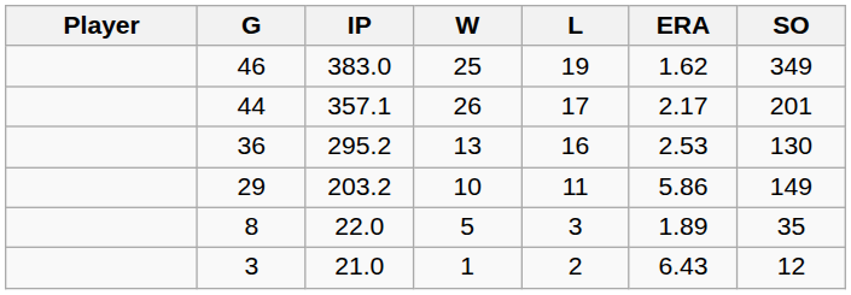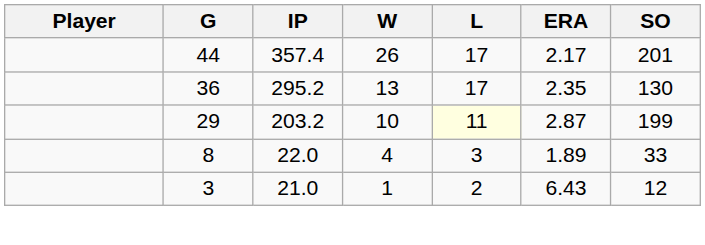 <table class="wikitable sortable">
 <tr>
 <th bgcolor="#DDDDFF" width="16%">Player</th>
 <th bgcolor="#DDDDFF" width="9%">G</th>
 <th bgcolor="#DDDDFF" width="9%">IP</th>
 <th bgcolor="#DDDDFF" width="9%">W</th>
 <th bgcolor="#DDDDFF" width="9%">L</th>
 <th bgcolor="#DDDDFF" width="9%">ERA</th>
 <th bgcolor="#DDDDFF" width="9%">SO</th>
 </tr>
 <tr align="center">
 <td></td>
-<td>46</td>
-<td>383.0</td>
-<td>25</td>
-<td>19</td>
-<td>1.62</td>
-<td>349</td>
-</tr>
-<tr align="center">
-<td></td>
 <td>44</td>
-<td>357.1</td>
+<td>357.4</td>
 <td>26</td>
 <td>17</td>
 <td>2.17</td>
 <td>201</td>
 </tr>
 <tr align="center">
 <td></td>
 <td>36</td>
 <td>295.2</td>
 <td>13</td>
-<td>16</td>
-<td>2.53</td>
+<td>17</td>
+<td>2.35</td>
 <td>130</td>
 </tr>
 <tr align="center">
 <td></td>
 <td>29</td>
 <td>203.2</td>
 <td>10</td>
-<td>11</td>
-<td>5.86</td>
-<td>149</td>
+<td style="background: lightyellow;">11</td>
+<td>2.87</td>
+<td>199</td>
 </tr>
 <tr align="center">
 <td></td>
 <td>8</td>
 <td>22.0</td>
-<td>5</td>
+<td>4</td>
 <td>3</td>
 <td>1.89</td>
-<td>35</td>
+<td>33</td>
 </tr>
 <tr align="center">
 <td></td>
 <td>3</td>
 <td>21.0</td>
 <td>1</td>
 <td>2</td>
 <td>6.43</td>
 <td>12</td>
 </tr>
 </table>
